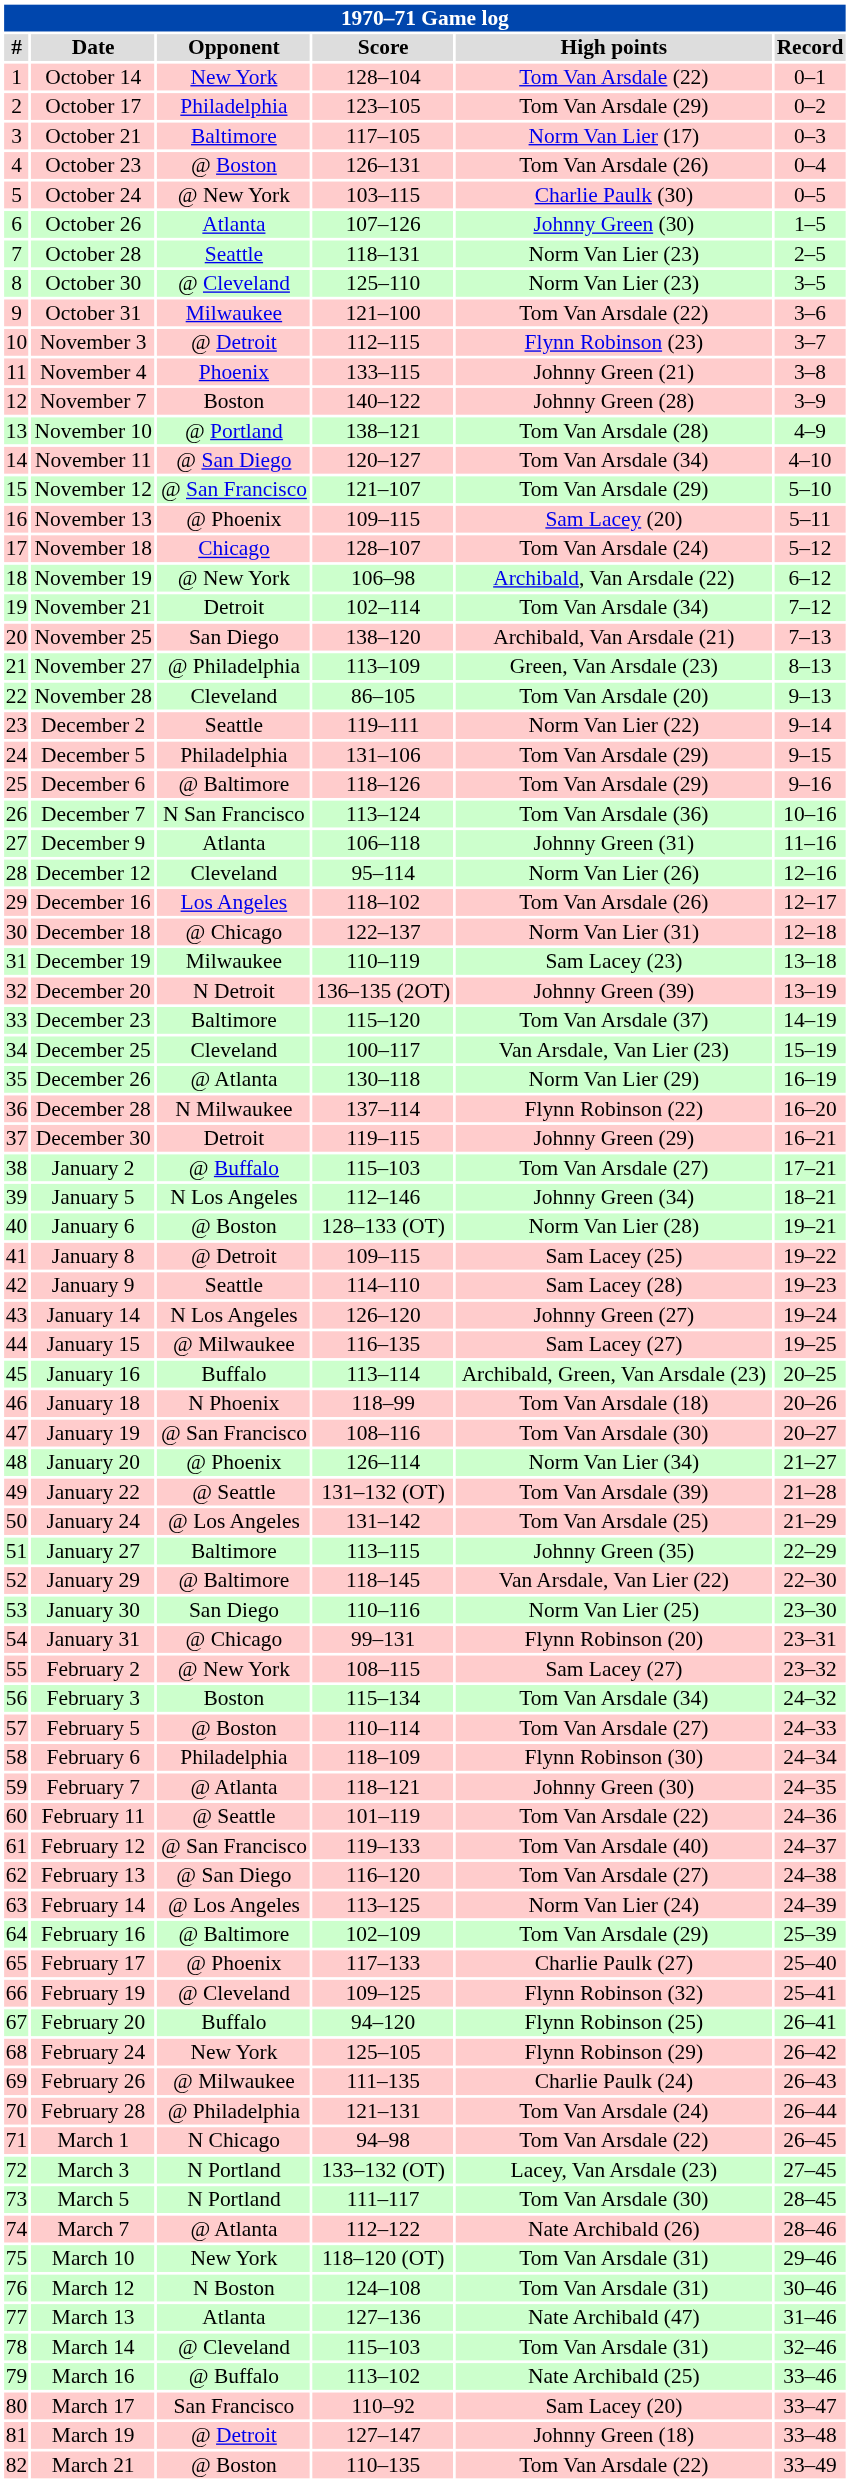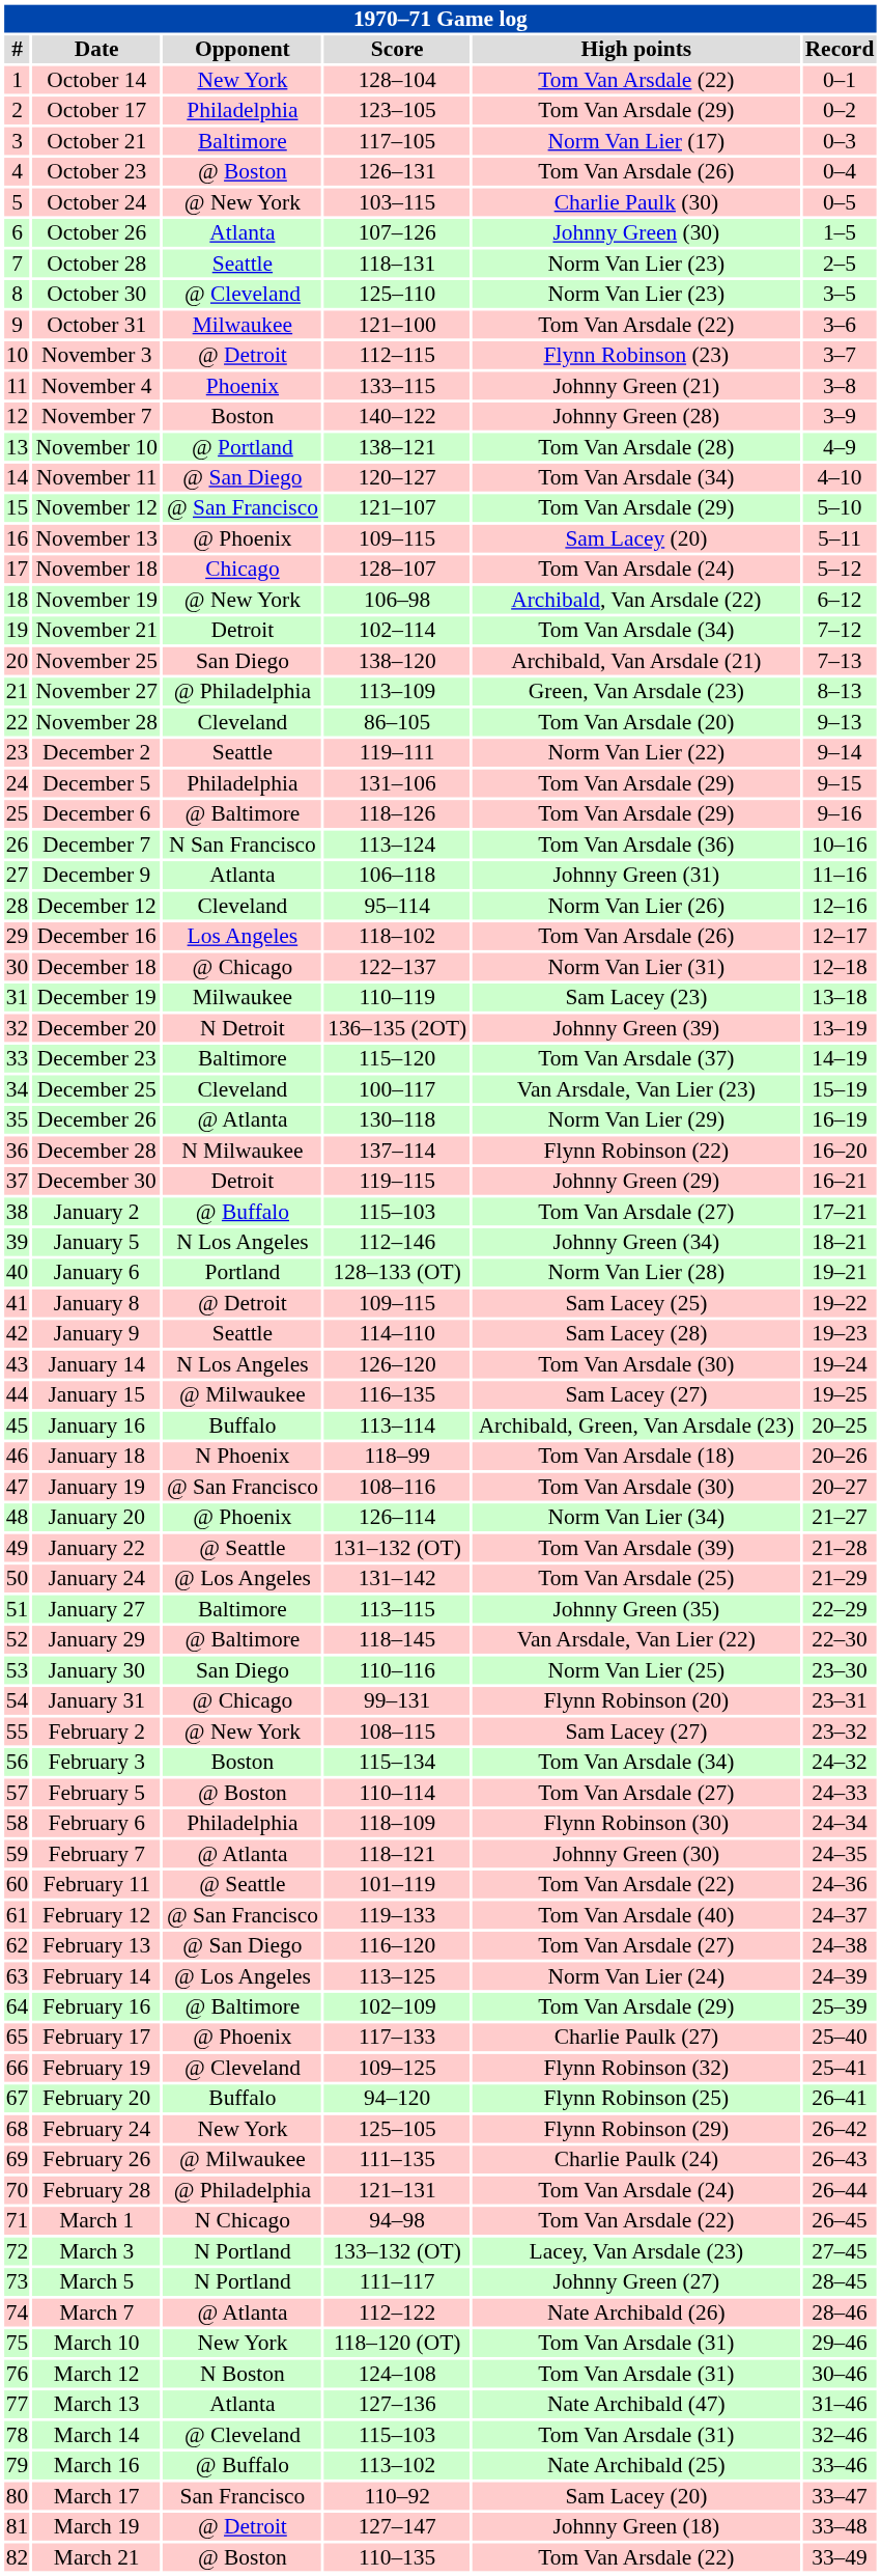 <table class="toccolours collapsible" width=50% style="clear:both; margin:1.5em auto; text-align:center">
 <tr>
 <th colspan=11 style="background:#0046AD; color:white;">1970–71 Game log</th>
 </tr>
 <tr align="center" bgcolor="#dddddd">
 <td><strong>#</strong></td>
 <td><strong>Date</strong></td>
 <td><strong>Opponent</strong></td>
 <td><strong>Score</strong></td>
 <td><strong>High points</strong></td>
 <td><strong>Record</strong></td>
 </tr>
 <tr align="center" bgcolor="ffcccc">
 <td>1</td>
 <td>October 14</td>
 <td><a href='#'>New York</a></td>
 <td>128–104</td>
 <td><a href='#'>Tom Van Arsdale</a> (22)</td>
 <td>0–1</td>
 </tr>
 <tr align="center" bgcolor="ffcccc">
 <td>2</td>
 <td>October 17</td>
 <td><a href='#'>Philadelphia</a></td>
 <td>123–105</td>
 <td>Tom Van Arsdale (29)</td>
 <td>0–2</td>
 </tr>
 <tr align="center" bgcolor="ffcccc">
 <td>3</td>
 <td>October 21</td>
 <td><a href='#'>Baltimore</a></td>
 <td>117–105</td>
 <td><a href='#'>Norm Van Lier</a> (17)</td>
 <td>0–3</td>
 </tr>
 <tr align="center" bgcolor="ffcccc">
 <td>4</td>
 <td>October 23</td>
 <td>@ <a href='#'>Boston</a></td>
 <td>126–131</td>
 <td>Tom Van Arsdale (26)</td>
 <td>0–4</td>
 </tr>
 <tr align="center" bgcolor="ffcccc">
 <td>5</td>
 <td>October 24</td>
 <td>@ New York</td>
 <td>103–115</td>
 <td><a href='#'>Charlie Paulk</a> (30)</td>
 <td>0–5</td>
 </tr>
 <tr align="center" bgcolor="ccffcc">
 <td>6</td>
 <td>October 26</td>
 <td><a href='#'>Atlanta</a></td>
 <td>107–126</td>
 <td><a href='#'>Johnny Green</a> (30)</td>
 <td>1–5</td>
 </tr>
 <tr align="center" bgcolor="ccffcc">
 <td>7</td>
 <td>October 28</td>
 <td><a href='#'>Seattle</a></td>
 <td>118–131</td>
 <td>Norm Van Lier (23)</td>
 <td>2–5</td>
 </tr>
 <tr align="center" bgcolor="ccffcc">
 <td>8</td>
 <td>October 30</td>
 <td>@ <a href='#'>Cleveland</a></td>
 <td>125–110</td>
 <td>Norm Van Lier (23)</td>
 <td>3–5</td>
 </tr>
 <tr align="center" bgcolor="ffcccc">
 <td>9</td>
 <td>October 31</td>
 <td><a href='#'>Milwaukee</a></td>
 <td>121–100</td>
 <td>Tom Van Arsdale (22)</td>
 <td>3–6</td>
 </tr>
 <tr align="center" bgcolor="ffcccc">
 <td>10</td>
 <td>November 3</td>
 <td>@ <a href='#'>Detroit</a></td>
 <td>112–115</td>
 <td><a href='#'>Flynn Robinson</a> (23)</td>
 <td>3–7</td>
 </tr>
 <tr align="center" bgcolor="ffcccc">
 <td>11</td>
 <td>November 4</td>
 <td><a href='#'>Phoenix</a></td>
 <td>133–115</td>
 <td>Johnny Green (21)</td>
 <td>3–8</td>
 </tr>
 <tr align="center" bgcolor="ffcccc">
 <td>12</td>
 <td>November 7</td>
 <td>Boston</td>
 <td>140–122</td>
 <td>Johnny Green (28)</td>
 <td>3–9</td>
 </tr>
 <tr align="center" bgcolor="ccffcc">
 <td>13</td>
 <td>November 10</td>
 <td>@ <a href='#'>Portland</a></td>
 <td>138–121</td>
 <td>Tom Van Arsdale (28)</td>
 <td>4–9</td>
 </tr>
 <tr align="center" bgcolor="ffcccc">
 <td>14</td>
 <td>November 11</td>
 <td>@ <a href='#'>San Diego</a></td>
 <td>120–127</td>
 <td>Tom Van Arsdale (34)</td>
 <td>4–10</td>
 </tr>
 <tr align="center" bgcolor="ccffcc">
 <td>15</td>
 <td>November 12</td>
 <td>@ <a href='#'>San Francisco</a></td>
 <td>121–107</td>
 <td>Tom Van Arsdale (29)</td>
 <td>5–10</td>
 </tr>
 <tr align="center" bgcolor="ffcccc">
 <td>16</td>
 <td>November 13</td>
 <td>@ Phoenix</td>
 <td>109–115</td>
 <td><a href='#'>Sam Lacey</a> (20)</td>
 <td>5–11</td>
 </tr>
 <tr align="center" bgcolor="ffcccc">
 <td>17</td>
 <td>November 18</td>
 <td><a href='#'>Chicago</a></td>
 <td>128–107</td>
 <td>Tom Van Arsdale (24)</td>
 <td>5–12</td>
 </tr>
 <tr align="center" bgcolor="ccffcc">
 <td>18</td>
 <td>November 19</td>
 <td>@ New York</td>
 <td>106–98</td>
 <td><a href='#'>Archibald</a>, Van Arsdale (22)</td>
 <td>6–12</td>
 </tr>
 <tr align="center" bgcolor="ccffcc">
 <td>19</td>
 <td>November 21</td>
 <td>Detroit</td>
 <td>102–114</td>
 <td>Tom Van Arsdale (34)</td>
 <td>7–12</td>
 </tr>
 <tr align="center" bgcolor="ffcccc">
 <td>20</td>
 <td>November 25</td>
 <td>San Diego</td>
 <td>138–120</td>
 <td>Archibald, Van Arsdale (21)</td>
 <td>7–13</td>
 </tr>
 <tr align="center" bgcolor="ccffcc">
 <td>21</td>
 <td>November 27</td>
 <td>@ Philadelphia</td>
 <td>113–109</td>
 <td>Green, Van Arsdale (23)</td>
 <td>8–13</td>
 </tr>
 <tr align="center" bgcolor="ccffcc">
 <td>22</td>
 <td>November 28</td>
 <td>Cleveland</td>
 <td>86–105</td>
 <td>Tom Van Arsdale (20)</td>
 <td>9–13</td>
 </tr>
 <tr align="center" bgcolor="ffcccc">
 <td>23</td>
 <td>December 2</td>
 <td>Seattle</td>
 <td>119–111</td>
 <td>Norm Van Lier (22)</td>
 <td>9–14</td>
 </tr>
 <tr align="center" bgcolor="ffcccc">
 <td>24</td>
 <td>December 5</td>
 <td>Philadelphia</td>
 <td>131–106</td>
 <td>Tom Van Arsdale (29)</td>
 <td>9–15</td>
 </tr>
 <tr align="center" bgcolor="ffcccc">
 <td>25</td>
 <td>December 6</td>
 <td>@ Baltimore</td>
 <td>118–126</td>
 <td>Tom Van Arsdale (29)</td>
 <td>9–16</td>
 </tr>
 <tr align="center" bgcolor="ccffcc">
 <td>26</td>
 <td>December 7</td>
 <td>N San Francisco</td>
 <td>113–124</td>
 <td>Tom Van Arsdale (36)</td>
 <td>10–16</td>
 </tr>
 <tr align="center" bgcolor="ccffcc">
 <td>27</td>
 <td>December 9</td>
 <td>Atlanta</td>
 <td>106–118</td>
 <td>Johnny Green (31)</td>
 <td>11–16</td>
 </tr>
 <tr align="center" bgcolor="ccffcc">
 <td>28</td>
 <td>December 12</td>
 <td>Cleveland</td>
 <td>95–114</td>
 <td>Norm Van Lier (26)</td>
 <td>12–16</td>
 </tr>
 <tr align="center" bgcolor="ffcccc">
 <td>29</td>
 <td>December 16</td>
 <td><a href='#'>Los Angeles</a></td>
 <td>118–102</td>
 <td>Tom Van Arsdale (26)</td>
 <td>12–17</td>
 </tr>
 <tr align="center" bgcolor="ffcccc">
 <td>30</td>
 <td>December 18</td>
 <td>@ Chicago</td>
 <td>122–137</td>
 <td>Norm Van Lier (31)</td>
 <td>12–18</td>
 </tr>
 <tr align="center" bgcolor="ccffcc">
 <td>31</td>
 <td>December 19</td>
 <td>Milwaukee</td>
 <td>110–119</td>
 <td>Sam Lacey (23)</td>
 <td>13–18</td>
 </tr>
 <tr align="center" bgcolor="ffcccc">
 <td>32</td>
 <td>December 20</td>
 <td>N Detroit</td>
 <td>136–135 (2OT)</td>
 <td>Johnny Green (39)</td>
 <td>13–19</td>
 </tr>
 <tr align="center" bgcolor="ccffcc">
 <td>33</td>
 <td>December 23</td>
 <td>Baltimore</td>
 <td>115–120</td>
 <td>Tom Van Arsdale (37)</td>
 <td>14–19</td>
 </tr>
 <tr align="center" bgcolor="ccffcc">
 <td>34</td>
 <td>December 25</td>
 <td>Cleveland</td>
 <td>100–117</td>
 <td>Van Arsdale, Van Lier (23)</td>
 <td>15–19</td>
 </tr>
 <tr align="center" bgcolor="ccffcc">
 <td>35</td>
 <td>December 26</td>
 <td>@ Atlanta</td>
 <td>130–118</td>
 <td>Norm Van Lier (29)</td>
 <td>16–19</td>
 </tr>
 <tr align="center" bgcolor="ffcccc">
 <td>36</td>
 <td>December 28</td>
 <td>N Milwaukee</td>
 <td>137–114</td>
 <td>Flynn Robinson (22)</td>
 <td>16–20</td>
 </tr>
 <tr align="center" bgcolor="ffcccc">
 <td>37</td>
 <td>December 30</td>
 <td>Detroit</td>
 <td>119–115</td>
 <td>Johnny Green (29)</td>
 <td>16–21</td>
 </tr>
 <tr align="center" bgcolor="ccffcc">
 <td>38</td>
 <td>January 2</td>
 <td>@ <a href='#'>Buffalo</a></td>
 <td>115–103</td>
 <td>Tom Van Arsdale (27)</td>
 <td>17–21</td>
 </tr>
 <tr align="center" bgcolor="ccffcc">
 <td>39</td>
 <td>January 5</td>
 <td>N Los Angeles</td>
 <td>112–146</td>
 <td>Johnny Green (34)</td>
 <td>18–21</td>
 </tr>
 <tr align="center" bgcolor="ccffcc">
 <td>40</td>
 <td>January 6</td>
-<td>@ Boston</td>
+<td>Portland</td>
 <td>128–133 (OT)</td>
 <td>Norm Van Lier (28)</td>
 <td>19–21</td>
 </tr>
 <tr align="center" bgcolor="ffcccc">
 <td>41</td>
 <td>January 8</td>
 <td>@ Detroit</td>
 <td>109–115</td>
 <td>Sam Lacey (25)</td>
 <td>19–22</td>
 </tr>
 <tr align="center" bgcolor="ffcccc">
 <td>42</td>
 <td>January 9</td>
 <td>Seattle</td>
 <td>114–110</td>
 <td>Sam Lacey (28)</td>
 <td>19–23</td>
 </tr>
 <tr align="center" bgcolor="ffcccc">
 <td>43</td>
 <td>January 14</td>
 <td>N Los Angeles</td>
 <td>126–120</td>
-<td>Johnny Green (27)</td>
+<td>Tom Van Arsdale (30)</td>
 <td>19–24</td>
 </tr>
 <tr align="center" bgcolor="ffcccc">
 <td>44</td>
 <td>January 15</td>
 <td>@ Milwaukee</td>
 <td>116–135</td>
 <td>Sam Lacey (27)</td>
 <td>19–25</td>
 </tr>
 <tr align="center" bgcolor="ccffcc">
 <td>45</td>
 <td>January 16</td>
 <td>Buffalo</td>
 <td>113–114</td>
 <td>Archibald, Green, Van Arsdale (23)</td>
 <td>20–25</td>
 </tr>
 <tr align="center" bgcolor="ffcccc">
 <td>46</td>
 <td>January 18</td>
 <td>N Phoenix</td>
 <td>118–99</td>
 <td>Tom Van Arsdale (18)</td>
 <td>20–26</td>
 </tr>
 <tr align="center" bgcolor="ffcccc">
 <td>47</td>
 <td>January 19</td>
 <td>@ San Francisco</td>
 <td>108–116</td>
 <td>Tom Van Arsdale (30)</td>
 <td>20–27</td>
 </tr>
 <tr align="center" bgcolor="ccffcc">
 <td>48</td>
 <td>January 20</td>
 <td>@ Phoenix</td>
 <td>126–114</td>
 <td>Norm Van Lier (34)</td>
 <td>21–27</td>
 </tr>
 <tr align="center" bgcolor="ffcccc">
 <td>49</td>
 <td>January 22</td>
 <td>@ Seattle</td>
 <td>131–132 (OT)</td>
 <td>Tom Van Arsdale (39)</td>
 <td>21–28</td>
 </tr>
 <tr align="center" bgcolor="ffcccc">
 <td>50</td>
 <td>January 24</td>
 <td>@ Los Angeles</td>
 <td>131–142</td>
 <td>Tom Van Arsdale (25)</td>
 <td>21–29</td>
 </tr>
 <tr align="center" bgcolor="ccffcc">
 <td>51</td>
 <td>January 27</td>
 <td>Baltimore</td>
 <td>113–115</td>
 <td>Johnny Green (35)</td>
 <td>22–29</td>
 </tr>
 <tr align="center" bgcolor="ffcccc">
 <td>52</td>
 <td>January 29</td>
 <td>@ Baltimore</td>
 <td>118–145</td>
 <td>Van Arsdale, Van Lier (22)</td>
 <td>22–30</td>
 </tr>
 <tr align="center" bgcolor="ccffcc">
 <td>53</td>
 <td>January 30</td>
 <td>San Diego</td>
 <td>110–116</td>
 <td>Norm Van Lier (25)</td>
 <td>23–30</td>
 </tr>
 <tr align="center" bgcolor="ffcccc">
 <td>54</td>
 <td>January 31</td>
 <td>@ Chicago</td>
 <td>99–131</td>
 <td>Flynn Robinson (20)</td>
 <td>23–31</td>
 </tr>
 <tr align="center" bgcolor="ffcccc">
 <td>55</td>
 <td>February 2</td>
 <td>@ New York</td>
 <td>108–115</td>
 <td>Sam Lacey (27)</td>
 <td>23–32</td>
 </tr>
 <tr align="center" bgcolor="ccffcc">
 <td>56</td>
 <td>February 3</td>
 <td>Boston</td>
 <td>115–134</td>
 <td>Tom Van Arsdale (34)</td>
 <td>24–32</td>
 </tr>
 <tr align="center" bgcolor="ffcccc">
 <td>57</td>
 <td>February 5</td>
 <td>@ Boston</td>
 <td>110–114</td>
 <td>Tom Van Arsdale (27)</td>
 <td>24–33</td>
 </tr>
 <tr align="center" bgcolor="ffcccc">
 <td>58</td>
 <td>February 6</td>
 <td>Philadelphia</td>
 <td>118–109</td>
 <td>Flynn Robinson (30)</td>
 <td>24–34</td>
 </tr>
 <tr align="center" bgcolor="ffcccc">
 <td>59</td>
 <td>February 7</td>
 <td>@ Atlanta</td>
 <td>118–121</td>
 <td>Johnny Green (30)</td>
 <td>24–35</td>
 </tr>
 <tr align="center" bgcolor="ffcccc">
 <td>60</td>
 <td>February 11</td>
 <td>@ Seattle</td>
 <td>101–119</td>
 <td>Tom Van Arsdale (22)</td>
 <td>24–36</td>
 </tr>
 <tr align="center" bgcolor="ffcccc">
 <td>61</td>
 <td>February 12</td>
 <td>@ San Francisco</td>
 <td>119–133</td>
 <td>Tom Van Arsdale (40)</td>
 <td>24–37</td>
 </tr>
 <tr align="center" bgcolor="ffcccc">
 <td>62</td>
 <td>February 13</td>
 <td>@ San Diego</td>
 <td>116–120</td>
 <td>Tom Van Arsdale (27)</td>
 <td>24–38</td>
 </tr>
 <tr align="center" bgcolor="ffcccc">
 <td>63</td>
 <td>February 14</td>
 <td>@ Los Angeles</td>
 <td>113–125</td>
 <td>Norm Van Lier (24)</td>
 <td>24–39</td>
 </tr>
 <tr align="center" bgcolor="ccffcc">
 <td>64</td>
 <td>February 16</td>
 <td>@ Baltimore</td>
 <td>102–109</td>
 <td>Tom Van Arsdale (29)</td>
 <td>25–39</td>
 </tr>
 <tr align="center" bgcolor="ffcccc">
 <td>65</td>
 <td>February 17</td>
 <td>@ Phoenix</td>
 <td>117–133</td>
 <td>Charlie Paulk (27)</td>
 <td>25–40</td>
 </tr>
 <tr align="center" bgcolor="ffcccc">
 <td>66</td>
 <td>February 19</td>
 <td>@ Cleveland</td>
 <td>109–125</td>
 <td>Flynn Robinson (32)</td>
 <td>25–41</td>
 </tr>
 <tr align="center" bgcolor="ccffcc">
 <td>67</td>
 <td>February 20</td>
 <td>Buffalo</td>
 <td>94–120</td>
 <td>Flynn Robinson (25)</td>
 <td>26–41</td>
 </tr>
 <tr align="center" bgcolor="ffcccc">
 <td>68</td>
 <td>February 24</td>
 <td>New York</td>
 <td>125–105</td>
 <td>Flynn Robinson (29)</td>
 <td>26–42</td>
 </tr>
 <tr align="center" bgcolor="ffcccc">
 <td>69</td>
 <td>February 26</td>
 <td>@ Milwaukee</td>
 <td>111–135</td>
 <td>Charlie Paulk (24)</td>
 <td>26–43</td>
 </tr>
 <tr align="center" bgcolor="ffcccc">
 <td>70</td>
 <td>February 28</td>
 <td>@ Philadelphia</td>
 <td>121–131</td>
 <td>Tom Van Arsdale (24)</td>
 <td>26–44</td>
 </tr>
 <tr align="center" bgcolor="ffcccc">
 <td>71</td>
 <td>March 1</td>
 <td>N Chicago</td>
 <td>94–98</td>
 <td>Tom Van Arsdale (22)</td>
 <td>26–45</td>
 </tr>
 <tr align="center" bgcolor="ccffcc">
 <td>72</td>
 <td>March 3</td>
 <td>N Portland</td>
 <td>133–132 (OT)</td>
 <td>Lacey, Van Arsdale (23)</td>
 <td>27–45</td>
 </tr>
 <tr align="center" bgcolor="ccffcc">
 <td>73</td>
 <td>March 5</td>
 <td>N Portland</td>
 <td>111–117</td>
-<td>Tom Van Arsdale (30)</td>
+<td>Johnny Green (27)</td>
 <td>28–45</td>
 </tr>
 <tr align="center" bgcolor="ffcccc">
 <td>74</td>
 <td>March 7</td>
 <td>@ Atlanta</td>
 <td>112–122</td>
 <td>Nate Archibald (26)</td>
 <td>28–46</td>
 </tr>
 <tr align="center" bgcolor="ccffcc">
 <td>75</td>
 <td>March 10</td>
 <td>New York</td>
 <td>118–120 (OT)</td>
 <td>Tom Van Arsdale (31)</td>
 <td>29–46</td>
 </tr>
 <tr align="center" bgcolor="ccffcc">
 <td>76</td>
 <td>March 12</td>
 <td>N Boston</td>
 <td>124–108</td>
 <td>Tom Van Arsdale (31)</td>
 <td>30–46</td>
 </tr>
 <tr align="center" bgcolor="ccffcc">
 <td>77</td>
 <td>March 13</td>
 <td>Atlanta</td>
 <td>127–136</td>
 <td>Nate Archibald (47)</td>
 <td>31–46</td>
 </tr>
 <tr align="center" bgcolor="ccffcc">
 <td>78</td>
 <td>March 14</td>
 <td>@ Cleveland</td>
 <td>115–103</td>
 <td>Tom Van Arsdale (31)</td>
 <td>32–46</td>
 </tr>
 <tr align="center" bgcolor="ccffcc">
 <td>79</td>
 <td>March 16</td>
 <td>@ Buffalo</td>
 <td>113–102</td>
 <td>Nate Archibald (25)</td>
 <td>33–46</td>
 </tr>
 <tr align="center" bgcolor="ffcccc">
 <td>80</td>
 <td>March 17</td>
 <td>San Francisco</td>
 <td>110–92</td>
 <td>Sam Lacey (20)</td>
 <td>33–47</td>
 </tr>
 <tr align="center" bgcolor="ffcccc">
 <td>81</td>
 <td>March 19</td>
 <td>@ <a href='#'>Detroit</a></td>
 <td>127–147</td>
 <td>Johnny Green (18)</td>
 <td>33–48</td>
 </tr>
 <tr align="center" bgcolor="ffcccc">
 <td>82</td>
 <td>March 21</td>
 <td>@ Boston</td>
 <td>110–135</td>
 <td>Tom Van Arsdale (22)</td>
 <td>33–49</td>
 </tr>
 </table>
